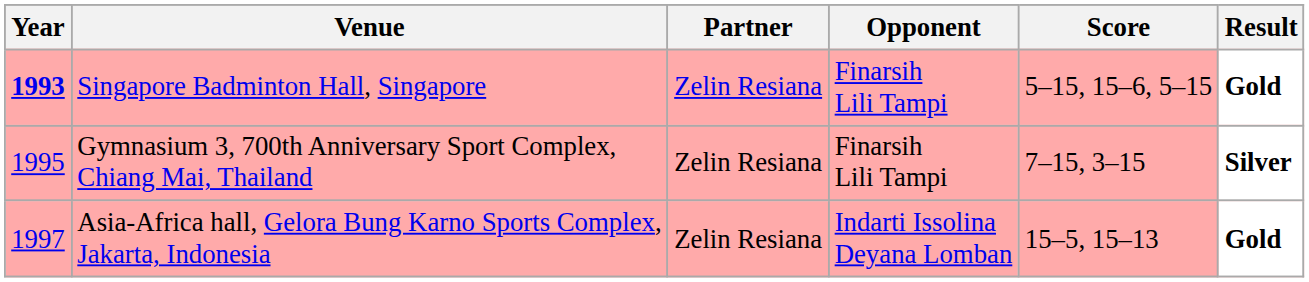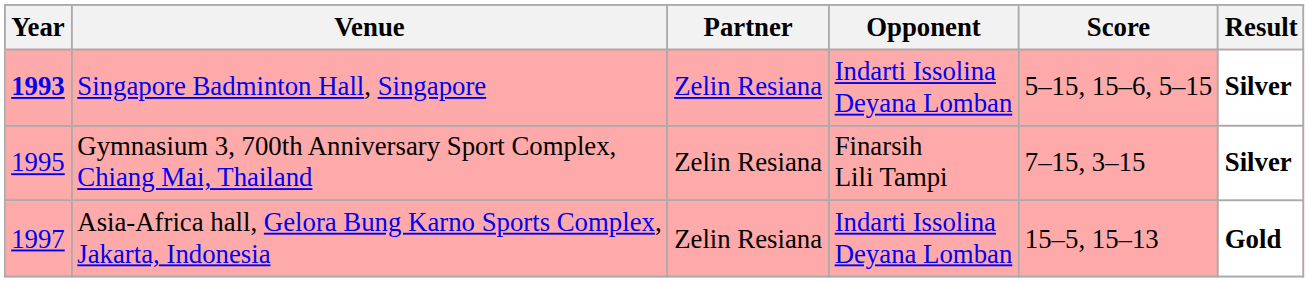 <table class="sortable wikitable" style="font-size: 90%;">
 <tr>
 <th>Year</th>
 <th>Venue</th>
 <th>Partner</th>
 <th>Opponent</th>
 <th>Score</th>
 <th>Result</th>
 </tr>
 <tr style="background:#FFAAAA">
 <td align="center"><strong><a href='#'>1993</a></strong></td>
 <td align="left"><a href='#'>Singapore Badminton Hall</a>, <a href='#'>Singapore</a></td>
 <td align="left"> <a href='#'>Zelin Resiana</a></td>
-<td align="left"> <a href='#'>Finarsih</a> <br>  <a href='#'>Lili Tampi</a></td>
+<td align="left"> <a href='#'>Indarti Issolina</a> <br>  <a href='#'>Deyana Lomban</a></td>
 <td align="left">5–15, 15–6, 5–15</td>
-<td style="text-align:left; background:white"> <strong>Gold</strong></td>
+<td style="text-align:left; background:white"> <strong>Silver</strong></td>
 </tr>
 <tr style="background:#FFAAAA">
 <td align="center"><a href='#'>1995</a></td>
 <td align="left">Gymnasium 3, 700th Anniversary Sport Complex,<br> <a href='#'>Chiang Mai, Thailand</a></td>
 <td align="left"> Zelin Resiana</td>
 <td align="left"> Finarsih <br>  Lili Tampi</td>
 <td align="left">7–15, 3–15</td>
 <td style="text-align:left; background:white"> <strong>Silver</strong></td>
 </tr>
 <tr style="background:#FFAAAA">
 <td align="center"><a href='#'>1997</a></td>
 <td align="left">Asia-Africa hall, <a href='#'>Gelora Bung Karno Sports Complex</a>,<br> <a href='#'>Jakarta, Indonesia</a></td>
 <td align="left"> Zelin Resiana</td>
 <td align="left"> <a href='#'>Indarti Issolina</a> <br>  <a href='#'>Deyana Lomban</a></td>
 <td align="left">15–5, 15–13</td>
 <td style="text-align:left; background:white"> <strong>Gold</strong></td>
 </tr>
 </table>
